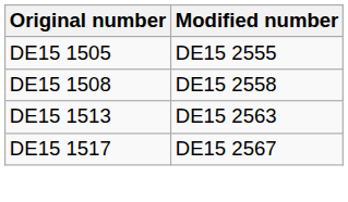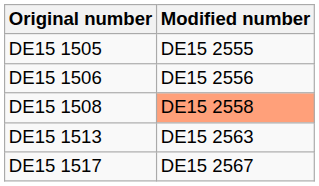 <table class="wikitable">
 <tr>
 <th>Original number</th>
 <th>Modified number</th>
 </tr>
 <tr>
 <td>DE15 1505</td>
 <td>DE15 2555</td>
 </tr>
 <tr>
+<td>DE15 1506</td>
+<td>DE15 2556</td>
+</tr>
+<tr>
 <td>DE15 1508</td>
-<td>DE15 2558</td>
+<td style="background: lightsalmon;">DE15 2558</td>
 </tr>
 <tr>
 <td>DE15 1513</td>
 <td>DE15 2563</td>
 </tr>
 <tr>
 <td>DE15 1517</td>
 <td>DE15 2567</td>
 </tr>
 </table>
